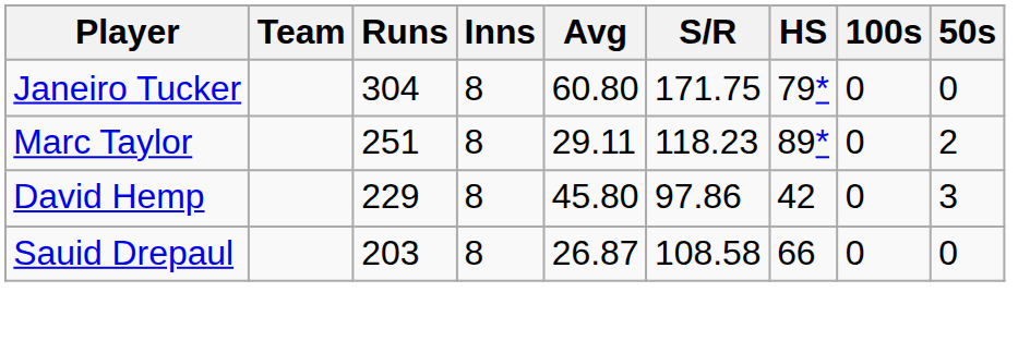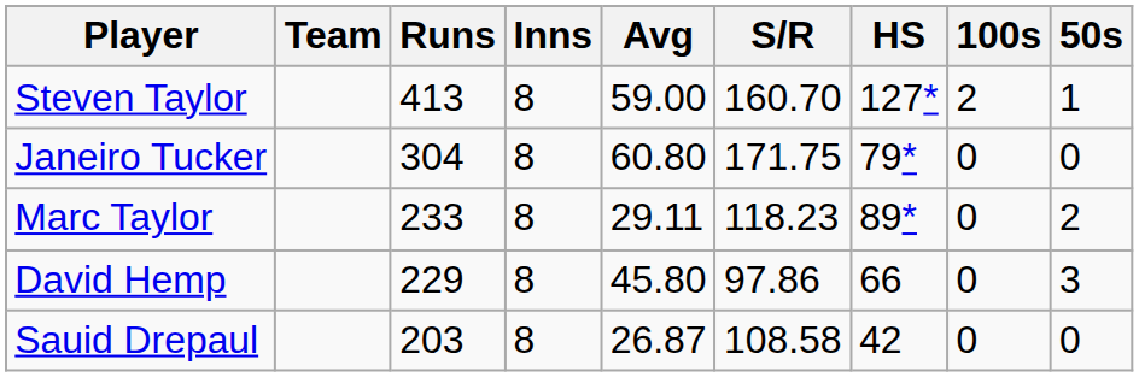 <table class="wikitable">
 <tr>
 <th>Player</th>
 <th>Team</th>
 <th>Runs</th>
 <th>Inns</th>
 <th>Avg</th>
 <th>S/R</th>
 <th>HS</th>
 <th>100s</th>
 <th>50s</th>
+</tr>
+<tr>
+<td><a href='#'>Steven Taylor</a></td>
+<td></td>
+<td>413</td>
+<td>8</td>
+<td>59.00</td>
+<td>160.70</td>
+<td>127<a href='#'>*</a></td>
+<td>2</td>
+<td>1</td>
 </tr>
 <tr>
 <td><a href='#'>Janeiro Tucker</a></td>
 <td></td>
 <td>304</td>
 <td>8</td>
 <td>60.80</td>
 <td>171.75</td>
 <td>79<a href='#'>*</a></td>
 <td>0</td>
 <td>0</td>
 </tr>
 <tr>
 <td><a href='#'>Marc Taylor</a></td>
 <td></td>
-<td>251</td>
+<td>233</td>
 <td>8</td>
 <td>29.11</td>
 <td>118.23</td>
 <td>89<a href='#'>*</a></td>
 <td>0</td>
 <td>2</td>
 </tr>
 <tr>
 <td><a href='#'>David Hemp</a></td>
 <td></td>
 <td>229</td>
 <td>8</td>
 <td>45.80</td>
 <td>97.86</td>
-<td>42</td>
+<td>66</td>
 <td>0</td>
 <td>3</td>
 </tr>
 <tr>
 <td><a href='#'>Sauid Drepaul</a></td>
 <td></td>
 <td>203</td>
 <td>8</td>
 <td>26.87</td>
 <td>108.58</td>
-<td>66</td>
+<td>42</td>
 <td>0</td>
 <td>0</td>
 </tr>
 </table>
